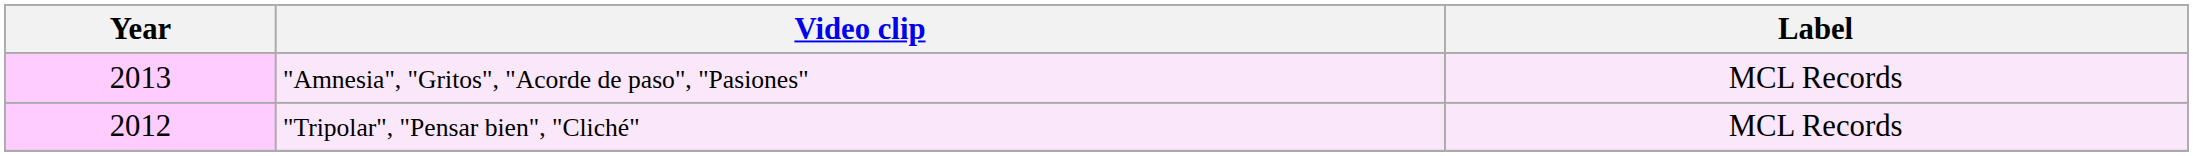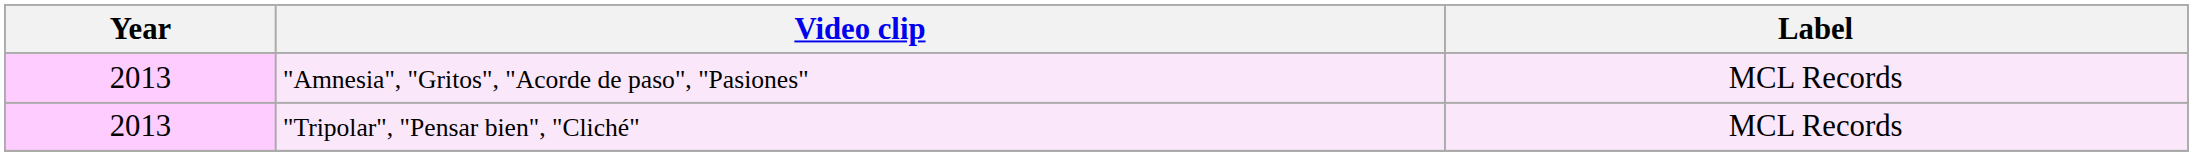 <table class="wikitable" font-size: 70%; text-align: center;" width=90%>
 <tr bgcolor="F4ECA5" align="center">
 <th style="2"  width="50">Year</th>
 <th style="2"  width="240"><a href='#'>Video clip</a></th>
 <th style="2"  width="150">Label</th>
 </tr>
 <tr>
 <td align="center" rowspan="1" bgcolor="#FFCCFF">2013</td>
 <td bgcolor="FAE7FA"><small>"Amnesia", "Gritos", "Acorde de paso", "Pasiones"</small></td>
 <td align="center" bgcolor="FAE7FA">MCL Records</td>
 </tr>
 <tr>
-<td align="center" rowspan="1" bgcolor="#FFCCFF">2012</td>
+<td align="center" rowspan="1" bgcolor="#FFCCFF">2013</td>
 <td bgcolor="FAE7FA"><small>"Tripolar", "Pensar bien", "Cliché"</small></td>
 <td align="center" bgcolor="FAE7FA">MCL Records</td>
 </tr>
 <tr>
 </tr>
 </table>
